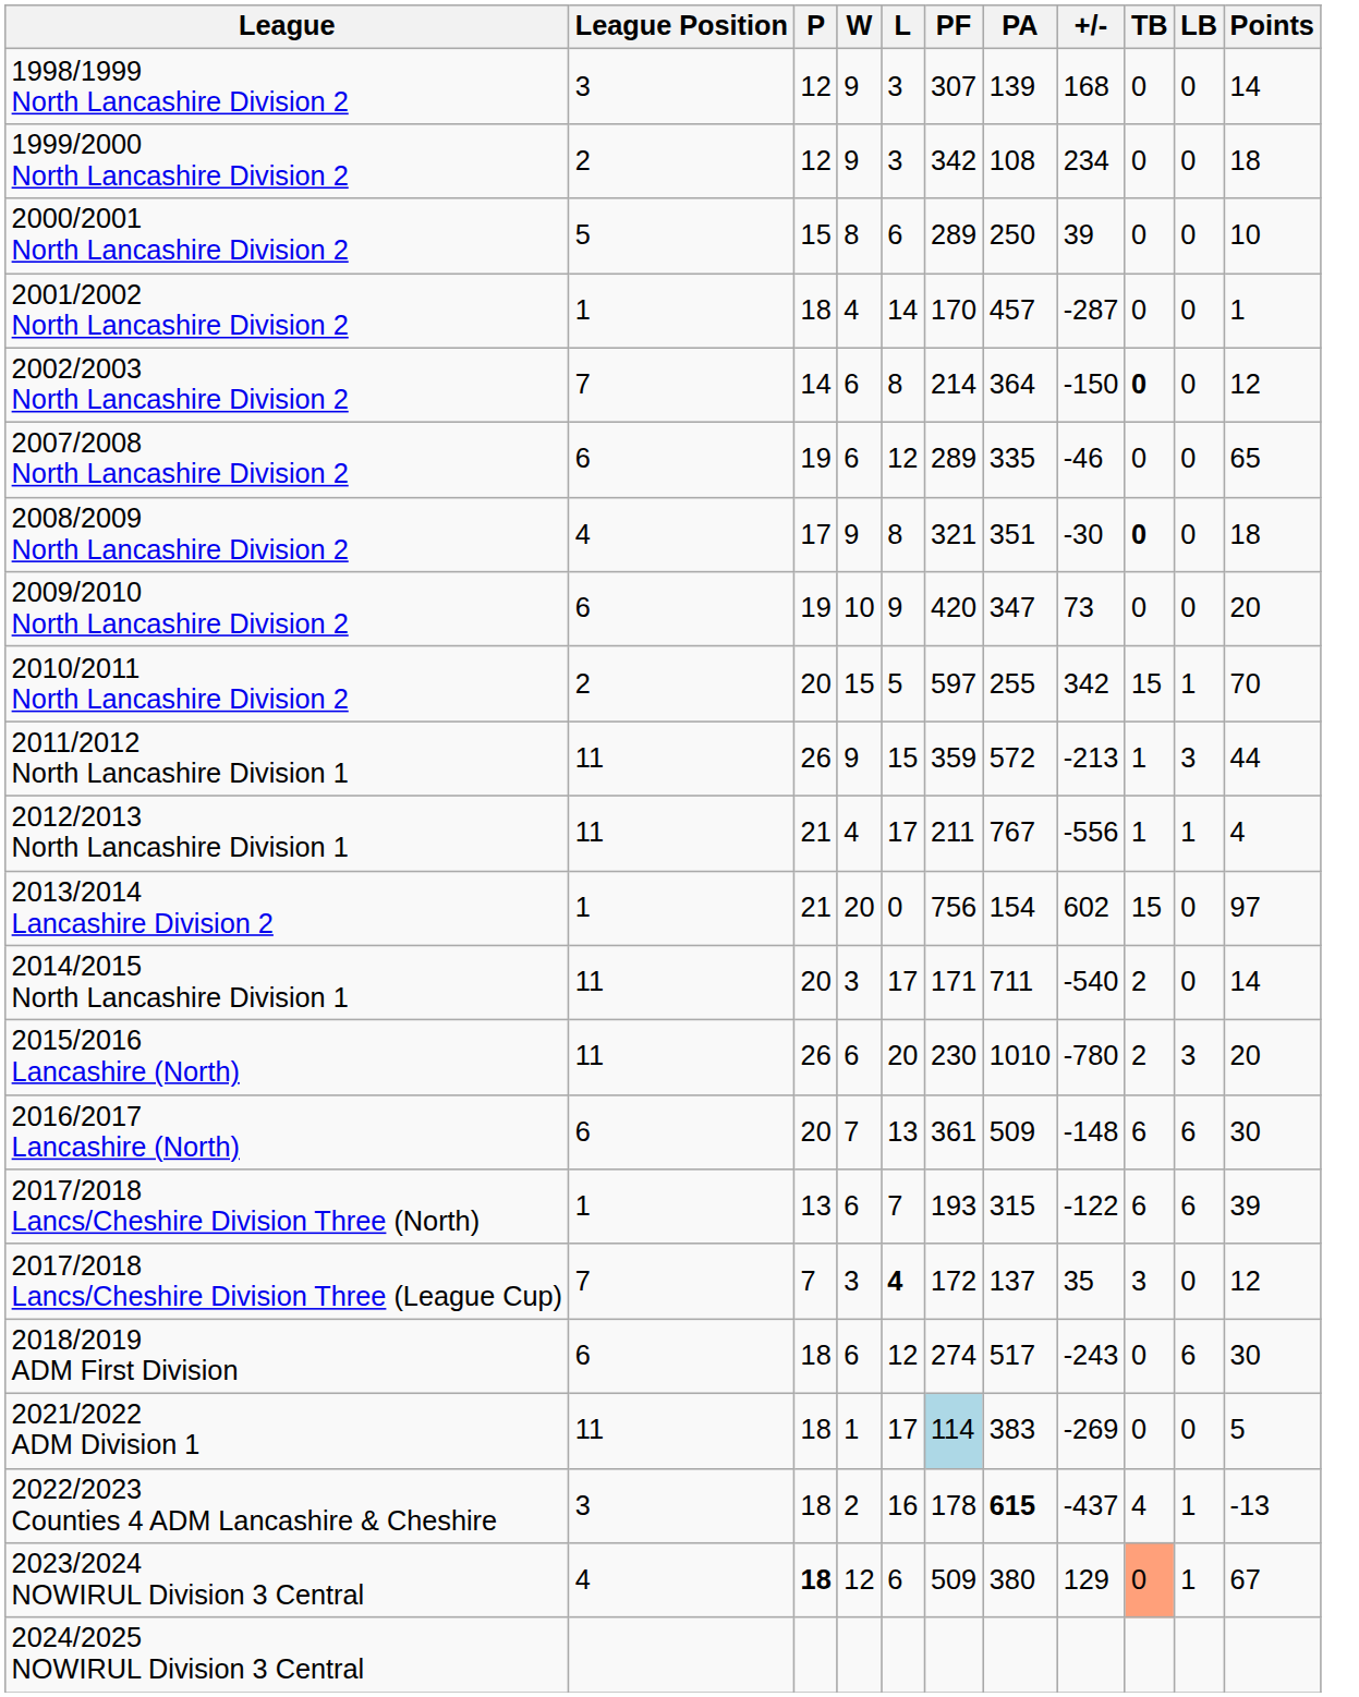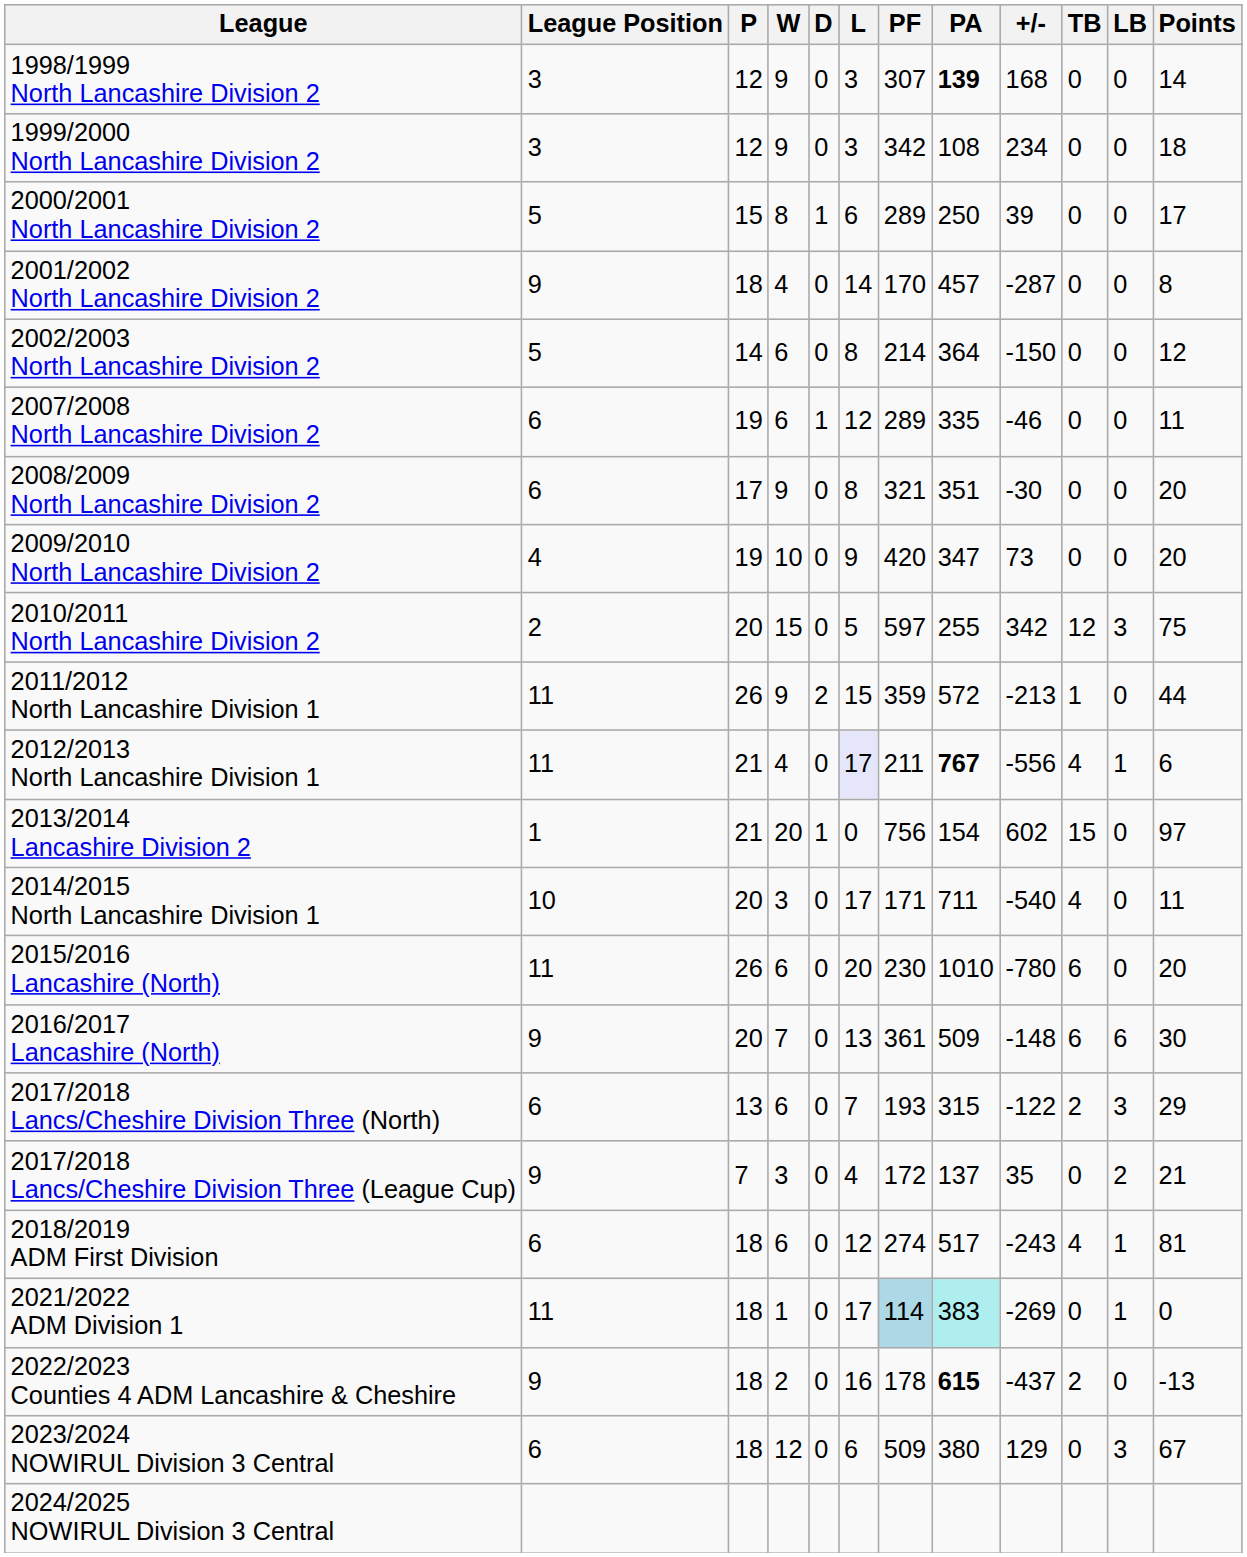 <table class="wikitable">
 <tr>
 <th>League</th>
 <th>League Position</th>
 <th>P</th>
 <th>W</th>
+<th>D</th>
 <th>L</th>
 <th>PF</th>
 <th>PA</th>
 <th>+/-</th>
 <th>TB</th>
 <th>LB</th>
 <th>Points</th>
 </tr>
 <tr>
 <td>1998/1999<br><a href='#'>North Lancashire Division 2</a></td>
 <td>3</td>
 <td>12</td>
 <td>9</td>
+<td>0</td>
 <td>3</td>
 <td>307</td>
-<td>139</td>
+<td><strong>139</strong></td>
 <td>168</td>
 <td>0</td>
 <td>0</td>
 <td>14</td>
 </tr>
 <tr>
 <td>1999/2000<br><a href='#'>North Lancashire Division 2</a></td>
-<td>2</td>
+<td>3</td>
 <td>12</td>
 <td>9</td>
+<td>0</td>
 <td>3</td>
 <td>342</td>
 <td>108</td>
 <td>234</td>
 <td>0</td>
 <td>0</td>
 <td>18</td>
 </tr>
 <tr>
 <td>2000/2001<br><a href='#'>North Lancashire Division 2</a></td>
 <td>5</td>
 <td>15</td>
 <td>8</td>
+<td>1</td>
 <td>6</td>
 <td>289</td>
 <td>250</td>
 <td>39</td>
 <td>0</td>
 <td>0</td>
-<td>10</td>
+<td>17</td>
 </tr>
 <tr>
 <td>2001/2002<br><a href='#'>North Lancashire Division 2</a></td>
-<td>1</td>
+<td>9</td>
 <td>18</td>
 <td>4</td>
+<td>0</td>
 <td>14</td>
 <td>170</td>
 <td>457</td>
 <td>-287</td>
 <td>0</td>
 <td>0</td>
-<td>1</td>
+<td>8</td>
 </tr>
 <tr>
 <td>2002/2003<br><a href='#'>North Lancashire Division 2</a></td>
-<td>7</td>
+<td>5</td>
 <td>14</td>
 <td>6</td>
+<td>0</td>
 <td>8</td>
 <td>214</td>
 <td>364</td>
 <td>-150</td>
-<td><strong>0</strong></td>
+<td>0</td>
 <td>0</td>
 <td>12</td>
 </tr>
 <tr>
 <td>2007/2008<br><a href='#'>North Lancashire Division 2</a></td>
 <td>6</td>
 <td>19</td>
 <td>6</td>
+<td>1</td>
 <td>12</td>
 <td>289</td>
 <td>335</td>
 <td>-46</td>
 <td>0</td>
 <td>0</td>
-<td>65</td>
+<td>11</td>
 </tr>
 <tr>
 <td>2008/2009<br><a href='#'>North Lancashire Division 2</a></td>
-<td>4</td>
+<td>6</td>
 <td>17</td>
 <td>9</td>
+<td>0</td>
 <td>8</td>
 <td>321</td>
 <td>351</td>
 <td>-30</td>
-<td><strong>0</strong></td>
 <td>0</td>
-<td>18</td>
+<td>0</td>
+<td>20</td>
 </tr>
 <tr>
 <td>2009/2010<br><a href='#'>North Lancashire Division 2</a></td>
-<td>6</td>
+<td>4</td>
 <td>19</td>
 <td>10</td>
+<td>0</td>
 <td>9</td>
 <td>420</td>
 <td>347</td>
 <td>73</td>
 <td>0</td>
 <td>0</td>
 <td>20</td>
 </tr>
 <tr>
 <td>2010/2011<br><a href='#'>North Lancashire Division 2</a></td>
 <td>2</td>
 <td>20</td>
 <td>15</td>
+<td>0</td>
 <td>5</td>
 <td>597</td>
 <td>255</td>
 <td>342</td>
-<td>15</td>
-<td>1</td>
-<td>70</td>
+<td>12</td>
+<td>3</td>
+<td>75</td>
 </tr>
 <tr>
 <td>2011/2012<br>North Lancashire Division 1</td>
 <td>11</td>
 <td>26</td>
 <td>9</td>
+<td>2</td>
 <td>15</td>
 <td>359</td>
 <td>572</td>
 <td>-213</td>
 <td>1</td>
-<td>3</td>
+<td>0</td>
 <td>44</td>
 </tr>
 <tr>
 <td>2012/2013<br>North Lancashire Division 1</td>
 <td>11</td>
 <td>21</td>
 <td>4</td>
-<td>17</td>
+<td>0</td>
+<td style="background: lavender;">17</td>
 <td>211</td>
-<td>767</td>
+<td><strong>767</strong></td>
 <td>-556</td>
+<td>4</td>
 <td>1</td>
-<td>1</td>
-<td>4</td>
+<td>6</td>
 </tr>
 <tr>
 <td>2013/2014<br><a href='#'>Lancashire Division 2</a></td>
 <td>1</td>
 <td>21</td>
 <td>20</td>
+<td>1</td>
 <td>0</td>
 <td>756</td>
 <td>154</td>
 <td>602</td>
 <td>15</td>
 <td>0</td>
 <td>97</td>
 </tr>
 <tr>
 <td>2014/2015<br>North Lancashire Division 1</td>
-<td>11</td>
+<td>10</td>
 <td>20</td>
 <td>3</td>
+<td>0</td>
 <td>17</td>
 <td>171</td>
 <td>711</td>
 <td>-540</td>
-<td>2</td>
+<td>4</td>
 <td>0</td>
-<td>14</td>
+<td>11</td>
 </tr>
 <tr>
 <td>2015/2016<br><a href='#'>Lancashire (North)</a></td>
 <td>11</td>
 <td>26</td>
 <td>6</td>
+<td>0</td>
 <td>20</td>
 <td>230</td>
 <td>1010</td>
 <td>-780</td>
-<td>2</td>
-<td>3</td>
+<td>6</td>
+<td>0</td>
 <td>20</td>
 </tr>
 <tr>
 <td>2016/2017<br><a href='#'>Lancashire (North)</a></td>
-<td>6</td>
+<td>9</td>
 <td>20</td>
 <td>7</td>
+<td>0</td>
 <td>13</td>
 <td>361</td>
 <td>509</td>
 <td>-148</td>
 <td>6</td>
 <td>6</td>
 <td>30</td>
 </tr>
 <tr>
 <td>2017/2018<br><a href='#'>Lancs/Cheshire Division Three</a> (North)</td>
-<td>1</td>
+<td>6</td>
 <td>13</td>
 <td>6</td>
+<td>0</td>
 <td>7</td>
 <td>193</td>
 <td>315</td>
 <td>-122</td>
-<td>6</td>
-<td>6</td>
-<td>39</td>
+<td>2</td>
+<td>3</td>
+<td>29</td>
 </tr>
 <tr>
 <td>2017/2018<br><a href='#'>Lancs/Cheshire Division Three</a> (League Cup)</td>
-<td>7</td>
+<td>9</td>
 <td>7</td>
 <td>3</td>
-<td><strong>4</strong></td>
+<td>0</td>
+<td>4</td>
 <td>172</td>
 <td>137</td>
 <td>35</td>
-<td>3</td>
 <td>0</td>
-<td>12</td>
+<td>2</td>
+<td>21</td>
 </tr>
 <tr>
 <td>2018/2019<br>ADM First Division</td>
 <td>6</td>
 <td>18</td>
 <td>6</td>
+<td>0</td>
 <td>12</td>
 <td>274</td>
 <td>517</td>
 <td>-243</td>
-<td>0</td>
-<td>6</td>
-<td>30</td>
+<td>4</td>
+<td>1</td>
+<td>81</td>
 </tr>
 <tr>
 <td>2021/2022<br>ADM Division 1</td>
 <td>11</td>
 <td>18</td>
 <td>1</td>
+<td>0</td>
 <td>17</td>
 <td style="background: lightblue;">114</td>
-<td>383</td>
+<td style="background: paleturquoise;">383</td>
 <td>-269</td>
 <td>0</td>
+<td>1</td>
 <td>0</td>
-<td>5</td>
 </tr>
 <tr>
 <td>2022/2023<br>Counties 4 ADM Lancashire & Cheshire</td>
-<td>3</td>
+<td>9</td>
 <td>18</td>
 <td>2</td>
+<td>0</td>
 <td>16</td>
 <td>178</td>
 <td><strong>615</strong></td>
 <td>-437</td>
-<td>4</td>
-<td>1</td>
+<td>2</td>
+<td>0</td>
 <td>-13</td>
 </tr>
 <tr>
 <td>2023/2024<br>NOWIRUL Division 3 Central</td>
-<td>4</td>
-<td><strong>18</strong></td>
+<td>6</td>
+<td>18</td>
 <td>12</td>
+<td>0</td>
 <td>6</td>
 <td>509</td>
 <td>380</td>
 <td>129</td>
-<td style="background: lightsalmon;">0</td>
-<td>1</td>
+<td>0</td>
+<td>3</td>
 <td>67</td>
 </tr>
 <tr>
 <td>2024/2025<br>NOWIRUL Division 3 Central</td>
 <td></td>
 <td></td>
 <td></td>
 <td></td>
 <td></td>
 <td></td>
 <td></td>
 <td></td>
 <td></td>
 <td></td>
+<td></td>
 </tr>
 </table>
